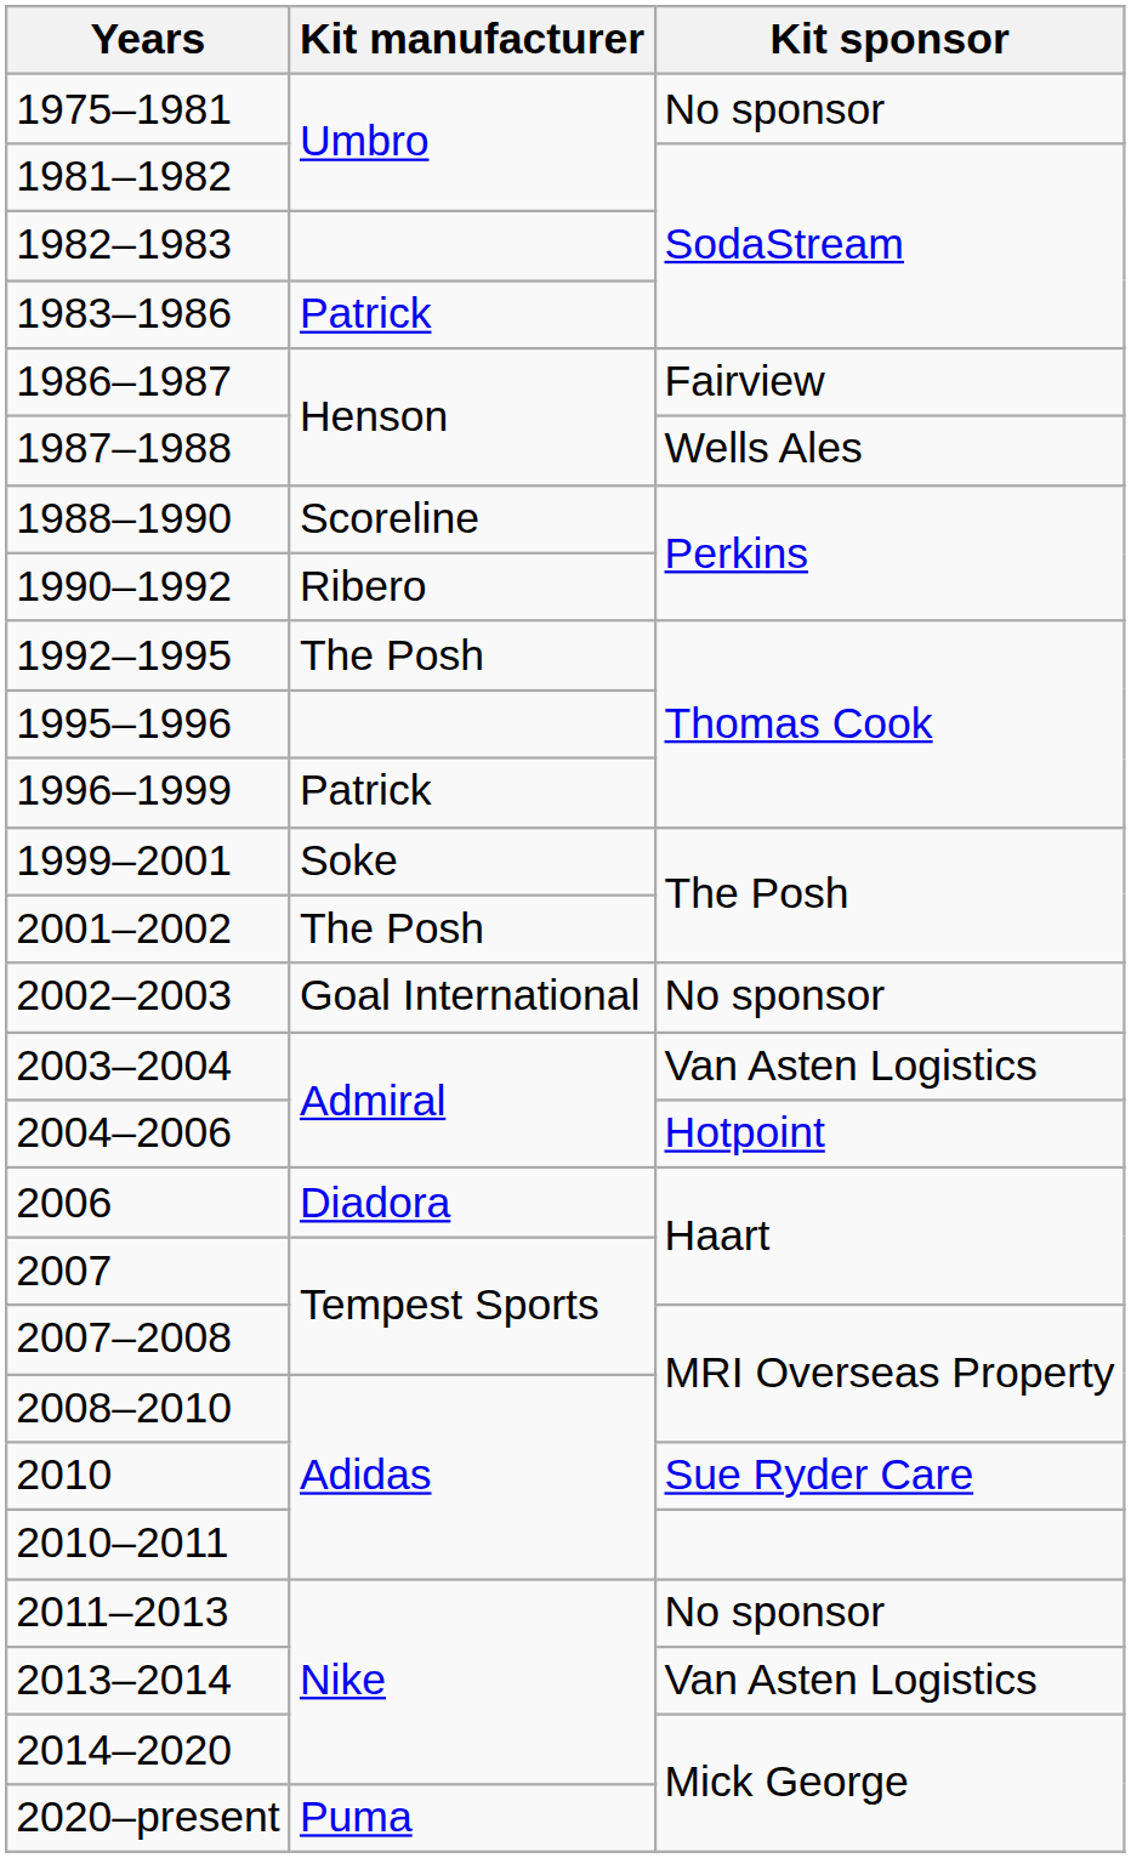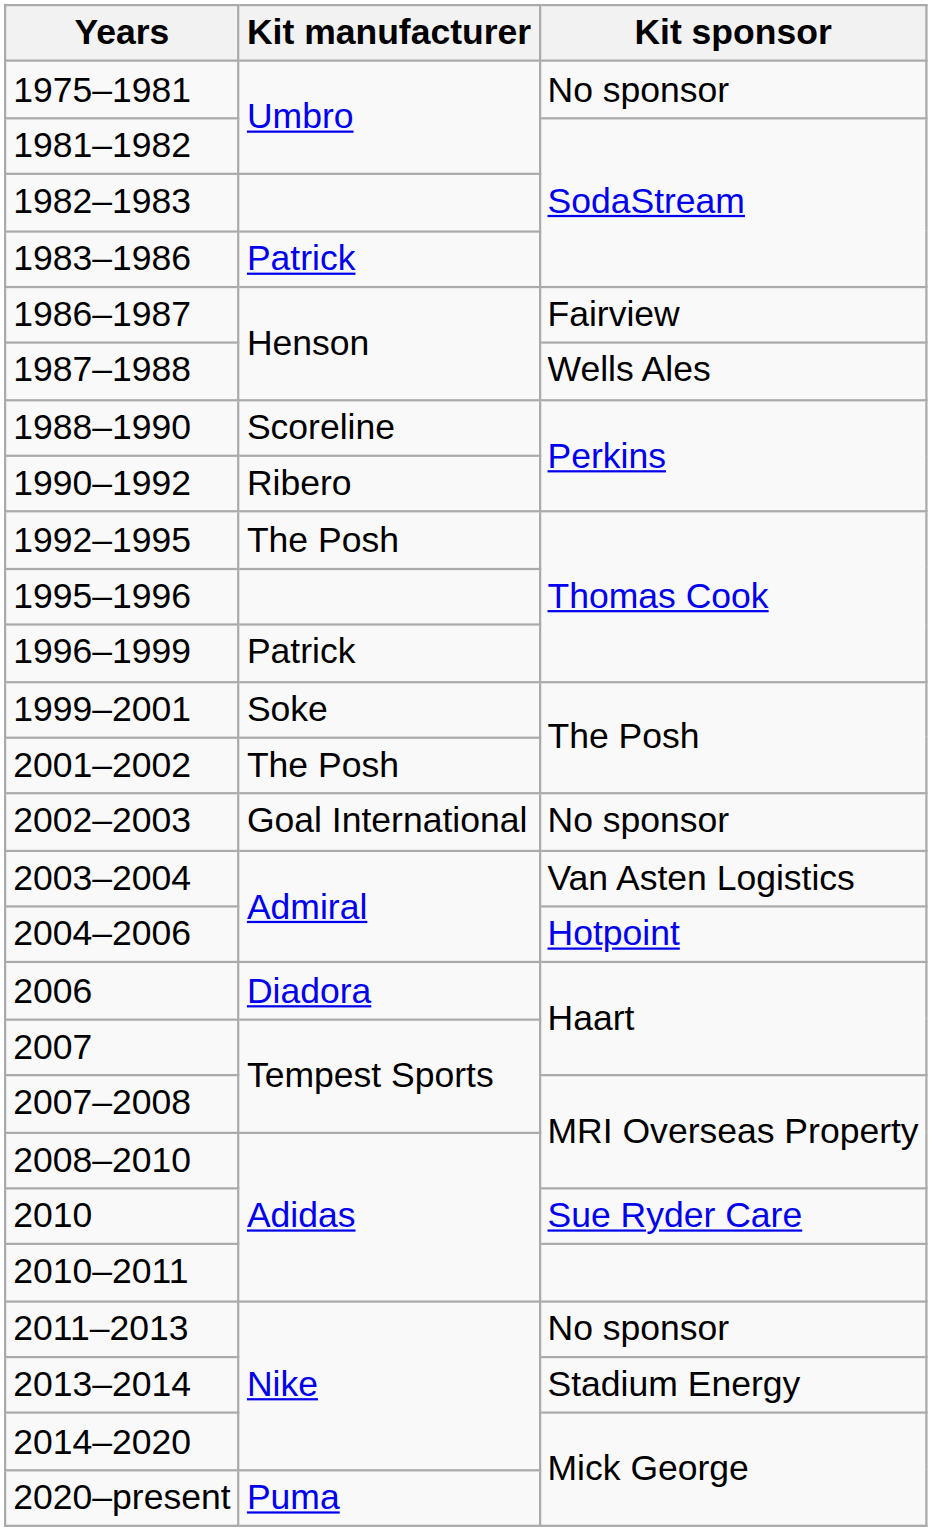 <table class="wikitable">
 <tr>
 <th>Years</th>
 <th>Kit manufacturer</th>
 <th>Kit sponsor</th>
 </tr>
 <tr>
 <td>1975–1981</td>
 <td rowspan="2"><a href='#'>Umbro</a></td>
 <td>No sponsor</td>
 </tr>
 <tr>
 <td>1981–1982</td>
 <td rowspan="3"><a href='#'>SodaStream</a></td>
 </tr>
 <tr>
 <td>1982–1983</td>
 <td></td>
 </tr>
 <tr>
 <td>1983–1986</td>
 <td><a href='#'>Patrick</a></td>
 </tr>
 <tr>
 <td>1986–1987</td>
 <td rowspan="2">Henson</td>
 <td>Fairview</td>
 </tr>
 <tr>
 <td>1987–1988</td>
 <td>Wells Ales</td>
 </tr>
 <tr>
 <td>1988–1990</td>
 <td>Scoreline</td>
 <td rowspan="2"><a href='#'>Perkins</a></td>
 </tr>
 <tr>
 <td>1990–1992</td>
 <td>Ribero</td>
 </tr>
 <tr>
 <td>1992–1995</td>
 <td>The Posh</td>
 <td rowspan="3"><a href='#'>Thomas Cook</a></td>
 </tr>
 <tr>
 <td>1995–1996</td>
 <td></td>
 </tr>
 <tr>
 <td>1996–1999</td>
 <td>Patrick</td>
 </tr>
 <tr>
 <td>1999–2001</td>
 <td>Soke</td>
 <td rowspan="2">The Posh</td>
 </tr>
 <tr>
 <td>2001–2002</td>
 <td>The Posh</td>
 </tr>
 <tr>
 <td>2002–2003</td>
 <td>Goal International</td>
 <td>No sponsor</td>
 </tr>
 <tr>
 <td>2003–2004</td>
 <td rowspan="2"><a href='#'>Admiral</a></td>
 <td>Van Asten Logistics</td>
 </tr>
 <tr>
 <td>2004–2006</td>
 <td><a href='#'>Hotpoint</a></td>
 </tr>
 <tr>
 <td>2006</td>
 <td><a href='#'>Diadora</a></td>
 <td rowspan="2">Haart</td>
 </tr>
 <tr>
 <td>2007</td>
 <td rowspan="2">Tempest Sports</td>
 </tr>
 <tr>
 <td>2007–2008</td>
 <td rowspan="2">MRI Overseas Property</td>
 </tr>
 <tr>
 <td>2008–2010</td>
 <td rowspan="3"><a href='#'>Adidas</a></td>
 </tr>
 <tr>
 <td>2010</td>
 <td><a href='#'>Sue Ryder Care</a></td>
 </tr>
 <tr>
 <td>2010–2011</td>
 <td></td>
 </tr>
 <tr>
 <td>2011–2013</td>
 <td rowspan="3"><a href='#'>Nike</a></td>
 <td>No sponsor</td>
 </tr>
 <tr>
 <td>2013–2014</td>
-<td>Van Asten Logistics</td>
+<td>Stadium Energy</td>
 </tr>
 <tr>
 <td>2014–2020</td>
 <td rowspan="2">Mick George</td>
 </tr>
 <tr>
 <td>2020–present</td>
 <td><a href='#'>Puma</a></td>
 </tr>
 </table>
